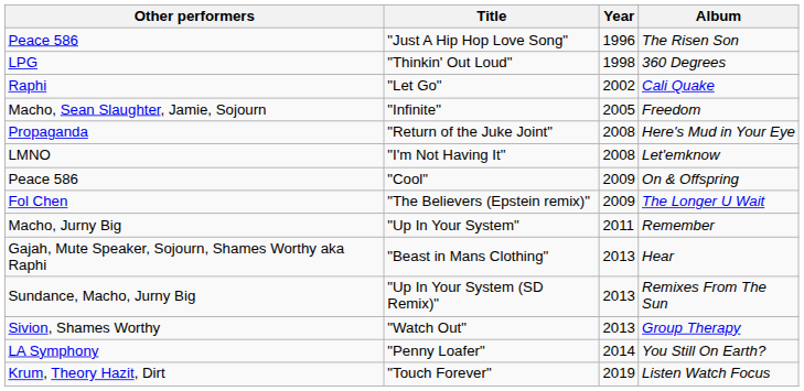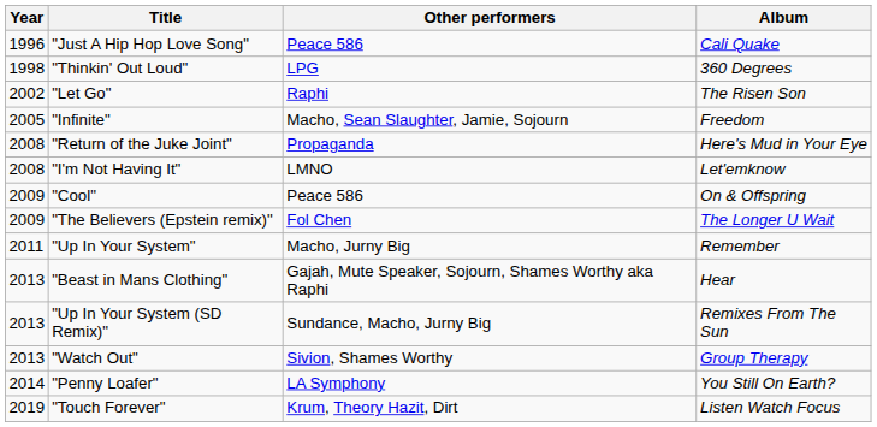 <table class="wikitable">
 <tr>
+<th scope=col>Year</th>
+<th scope=col>Title</th>
 <th scope=col>Other performers</th>
-<th scope=col>Title</th>
-<th scope=col>Year</th>
 <th scope=col>Album</th>
 </tr>
 <tr>
+<td>1996</td>
+<td>"Just A Hip Hop Love Song"</td>
 <td><a href='#'>Peace 586</a></td>
-<td>"Just A Hip Hop Love Song"</td>
-<td>1996</td>
+<td><em><a href='#'>Cali Quake</a></em></td>
+</tr>
+<tr>
+<td>1998</td>
+<td>"Thinkin' Out Loud"</td>
+<td><a href='#'>LPG</a></td>
+<td><em>360 Degrees</em></td>
+</tr>
+<tr>
+<td>2002</td>
+<td>"Let Go"</td>
+<td><a href='#'>Raphi</a></td>
 <td><em>The Risen Son</em></td>
 </tr>
 <tr>
-<td><a href='#'>LPG</a></td>
-<td>"Thinkin' Out Loud"</td>
-<td>1998</td>
-<td><em>360 Degrees</em></td>
-</tr>
-<tr>
-<td><a href='#'>Raphi</a></td>
-<td>"Let Go"</td>
-<td>2002</td>
-<td><em><a href='#'>Cali Quake</a></em></td>
-</tr>
-<tr>
+<td>2005</td>
+<td>"Infinite"</td>
 <td>Macho, <a href='#'>Sean Slaughter</a>, Jamie, Sojourn</td>
-<td>"Infinite"</td>
-<td>2005</td>
 <td><em>Freedom</em></td>
 </tr>
 <tr>
+<td>2008</td>
+<td>"Return of the Juke Joint"</td>
 <td><a href='#'>Propaganda</a></td>
-<td>"Return of the Juke Joint"</td>
-<td>2008</td>
 <td><em>Here's Mud in Your Eye</em></td>
 </tr>
 <tr>
+<td>2008</td>
+<td>"I'm Not Having It"</td>
 <td>LMNO</td>
-<td>"I'm Not Having It"</td>
-<td>2008</td>
 <td><em>Let'emknow</em></td>
 </tr>
 <tr>
+<td>2009</td>
+<td>"Cool"</td>
 <td>Peace 586</td>
-<td>"Cool"</td>
-<td>2009</td>
 <td><em>On & Offspring</em></td>
 </tr>
 <tr>
+<td>2009</td>
+<td>"The Believers (Epstein remix)"</td>
 <td><a href='#'>Fol Chen</a></td>
-<td>"The Believers (Epstein remix)"</td>
-<td>2009</td>
 <td><em><a href='#'>The Longer U Wait</a></em></td>
 </tr>
 <tr>
+<td>2011</td>
+<td>"Up In Your System"</td>
 <td>Macho, Jurny Big</td>
-<td>"Up In Your System"</td>
-<td>2011</td>
 <td><em>Remember</em></td>
 </tr>
 <tr>
+<td>2013</td>
+<td>"Beast in Mans Clothing"</td>
 <td>Gajah, Mute Speaker, Sojourn, Shames Worthy aka Raphi</td>
-<td>"Beast in Mans Clothing"</td>
-<td>2013</td>
 <td><em>Hear</em></td>
 </tr>
 <tr>
+<td>2013</td>
+<td>"Up In Your System (SD Remix)"</td>
 <td>Sundance, Macho, Jurny Big</td>
-<td>"Up In Your System (SD Remix)"</td>
-<td>2013</td>
 <td><em>Remixes From The Sun</em></td>
 </tr>
 <tr>
+<td>2013</td>
+<td>"Watch Out"</td>
 <td><a href='#'>Sivion</a>, Shames Worthy</td>
-<td>"Watch Out"</td>
-<td>2013</td>
 <td><em><a href='#'>Group Therapy</a></em></td>
 </tr>
 <tr>
+<td>2014</td>
+<td>"Penny Loafer"</td>
 <td><a href='#'>LA Symphony</a></td>
-<td>"Penny Loafer"</td>
-<td>2014</td>
 <td><em>You Still On Earth?</em></td>
 </tr>
 <tr>
+<td>2019</td>
+<td>"Touch Forever"</td>
 <td><a href='#'>Krum</a>, <a href='#'>Theory Hazit</a>, Dirt</td>
-<td>"Touch Forever"</td>
-<td>2019</td>
 <td><em>Listen Watch Focus</em></td>
 </tr>
 </table>
